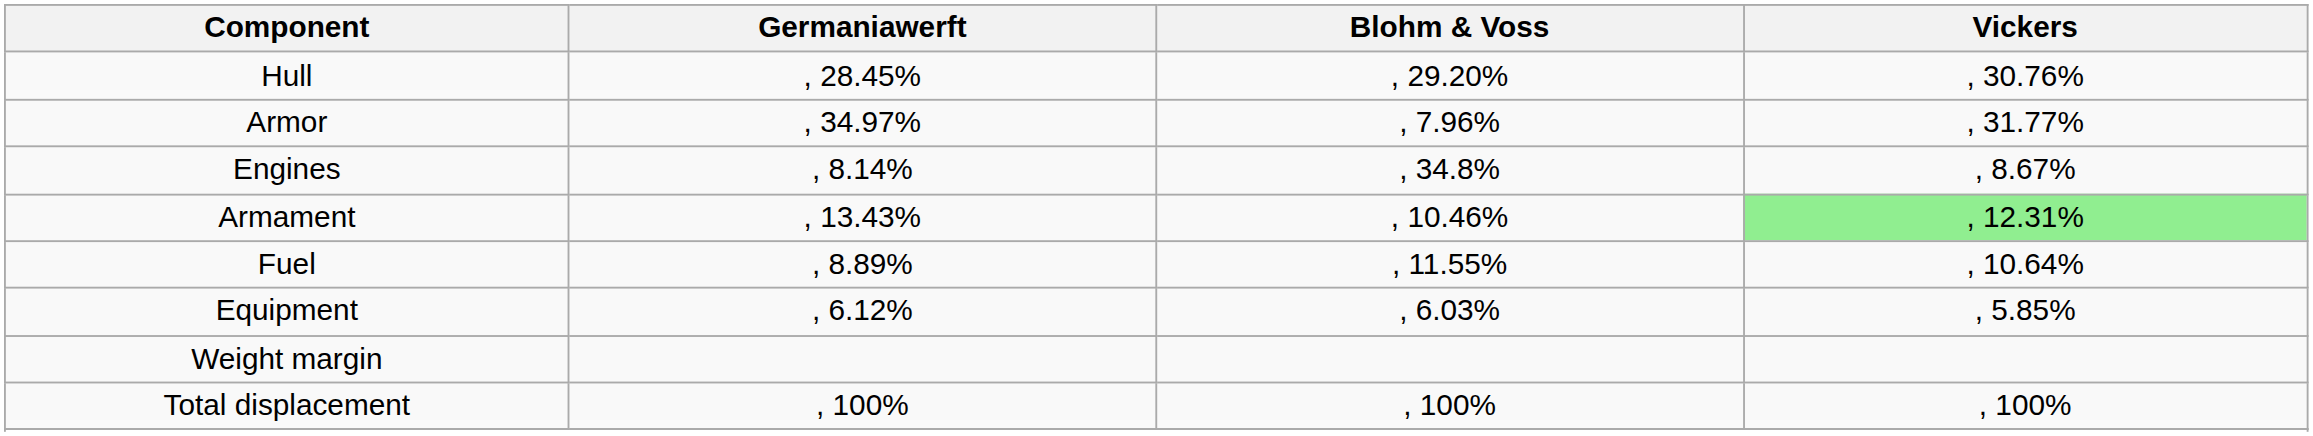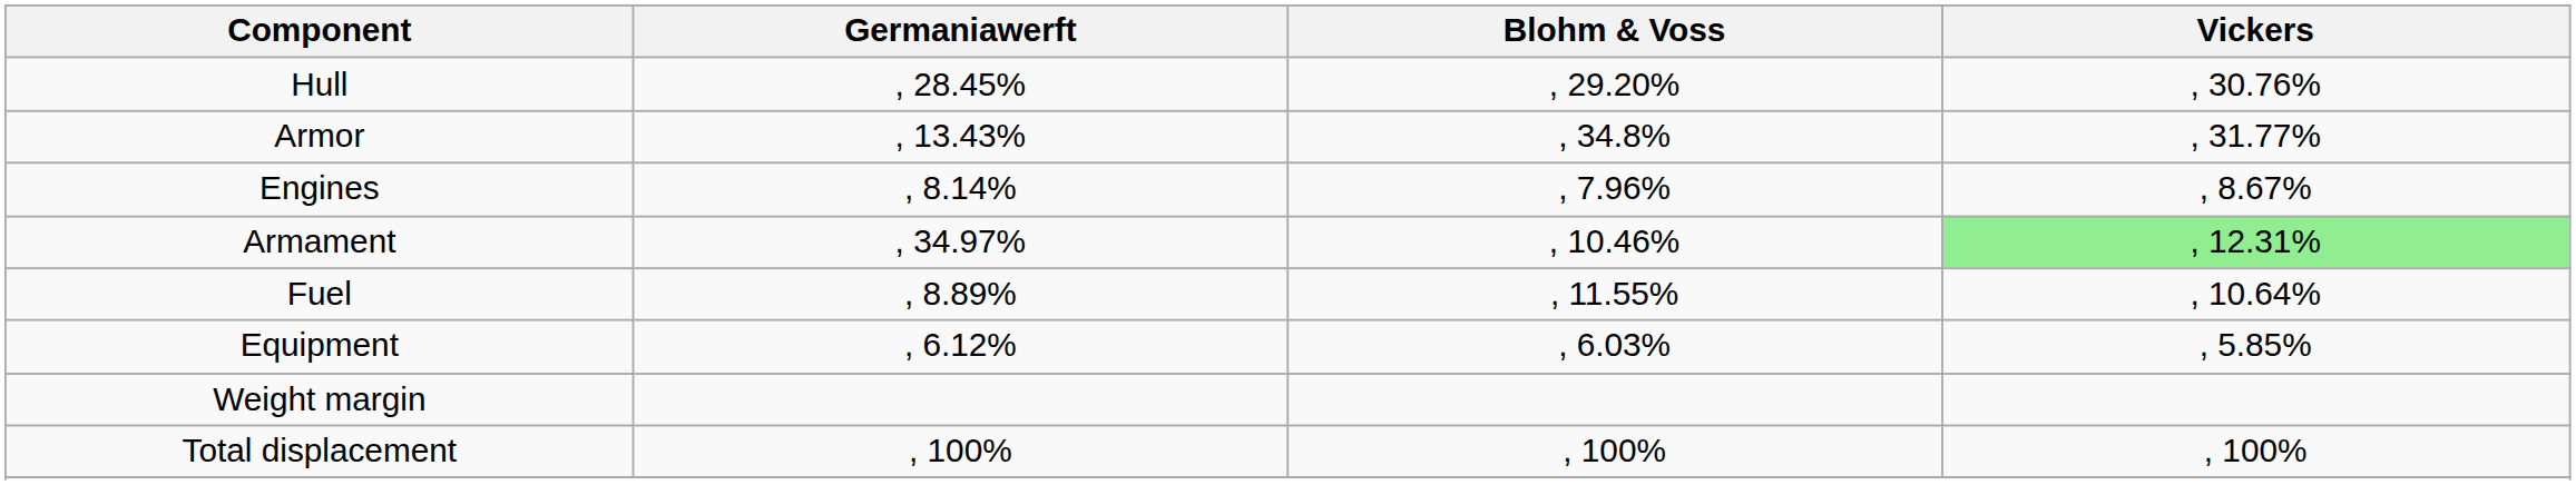 <table class="wikitable" width=98%>
 <tr valign="top">
 <th width=24%; align= center rowspan=1>Component</th>
 <th width=25%; align= center rowspan=1>Germaniawerft</th>
 <th width=25%; align= center rowspan=1>Blohm & Voss</th>
 <th width=24%; align= center rowspan=1>Vickers</th>
 </tr>
 <tr valign="top">
 <td align= center>Hull</td>
 <td align= center>, 28.45%</td>
 <td align= center>, 29.20%</td>
 <td align= center>, 30.76%</td>
 </tr>
 <tr valign="top">
 <td align= center>Armor</td>
-<td align= center>, 34.97%</td>
-<td align= center>, 7.96%</td>
+<td align= center>, 13.43%</td>
+<td align= center>, 34.8%</td>
 <td align= center>, 31.77%</td>
 </tr>
 <tr valign="top">
 <td align= center>Engines</td>
 <td align= center>, 8.14%</td>
-<td align= center>, 34.8%</td>
+<td align= center>, 7.96%</td>
 <td align= center>, 8.67%</td>
 </tr>
 <tr valign="top">
 <td align= center>Armament</td>
-<td align= center>, 13.43%</td>
+<td align= center>, 34.97%</td>
 <td align= center>, 10.46%</td>
 <td align= center style="background: lightgreen;">, 12.31%</td>
 </tr>
 <tr valign="top">
 <td align= center>Fuel</td>
 <td align= center>, 8.89%</td>
 <td align= center>, 11.55%</td>
 <td align= center>, 10.64%</td>
 </tr>
 <tr valign="top">
 <td align= center>Equipment</td>
 <td align= center>, 6.12%</td>
 <td align= center>, 6.03%</td>
 <td align= center>, 5.85%</td>
 </tr>
 <tr valign="top">
 <td align= center>Weight margin</td>
 <td align= center></td>
 <td align= center></td>
 <td align= center></td>
 </tr>
 <tr valign="top">
 <td align= center>Total displacement</td>
 <td align= center>, 100%</td>
 <td align= center>, 100%</td>
 <td align= center>, 100%</td>
 </tr>
 <tr valign="top">
 </tr>
 <tr>
 </tr>
 </table>
